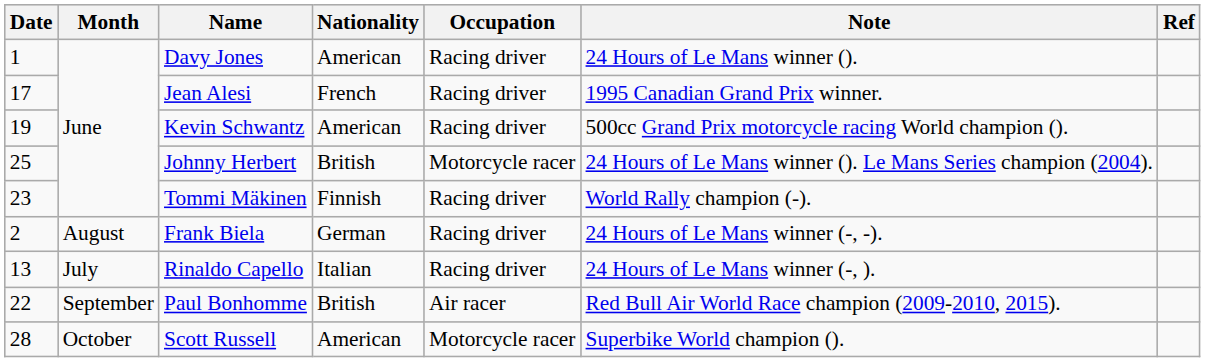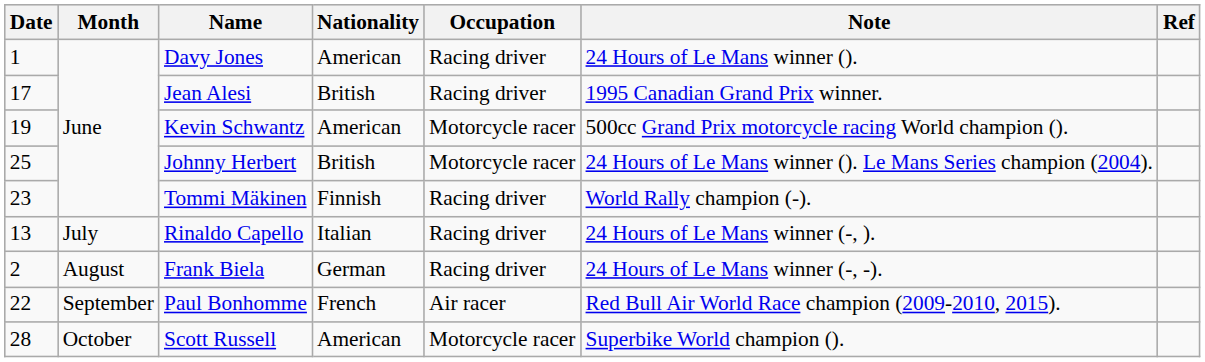 <table class="wikitable" style="font-size:85%;">
 <tr>
 <th>Date</th>
 <th>Month</th>
 <th>Name</th>
 <th>Nationality</th>
 <th>Occupation</th>
 <th>Note</th>
 <th>Ref</th>
 </tr>
 <tr>
 <td>1</td>
 <td rowspan=5>June</td>
 <td><a href='#'>Davy Jones</a></td>
 <td>American</td>
 <td>Racing driver</td>
 <td><a href='#'>24 Hours of Le Mans</a> winner ().</td>
 <td></td>
 </tr>
 <tr>
 <td>17</td>
 <td><a href='#'>Jean Alesi</a></td>
-<td>French</td>
+<td>British</td>
 <td>Racing driver</td>
 <td><a href='#'>1995 Canadian Grand Prix</a> winner.</td>
 <td></td>
 </tr>
 <tr>
 <td>19</td>
 <td><a href='#'>Kevin Schwantz</a></td>
 <td>American</td>
-<td>Racing driver</td>
+<td>Motorcycle racer</td>
 <td>500cc <a href='#'>Grand Prix motorcycle racing</a> World champion ().</td>
 <td></td>
 </tr>
 <tr>
 <td>25</td>
 <td><a href='#'>Johnny Herbert</a></td>
 <td>British</td>
 <td>Motorcycle racer</td>
 <td><a href='#'>24 Hours of Le Mans</a> winner (). <a href='#'>Le Mans Series</a> champion (<a href='#'>2004</a>).</td>
 <td></td>
 </tr>
 <tr>
 <td>23</td>
 <td><a href='#'>Tommi Mäkinen</a></td>
 <td>Finnish</td>
 <td>Racing driver</td>
 <td><a href='#'>World Rally</a> champion (-).</td>
 <td></td>
 </tr>
 <tr>
+<td>13</td>
+<td>July</td>
+<td><a href='#'>Rinaldo Capello</a></td>
+<td>Italian</td>
+<td>Racing driver</td>
+<td><a href='#'>24 Hours of Le Mans</a> winner (-, ).</td>
+<td></td>
+</tr>
+<tr>
 <td>2</td>
 <td>August</td>
 <td><a href='#'>Frank Biela</a></td>
 <td>German</td>
 <td>Racing driver</td>
 <td><a href='#'>24 Hours of Le Mans</a> winner (-, -).</td>
 <td></td>
 </tr>
 <tr>
-<td>13</td>
-<td>July</td>
-<td><a href='#'>Rinaldo Capello</a></td>
-<td>Italian</td>
-<td>Racing driver</td>
-<td><a href='#'>24 Hours of Le Mans</a> winner (-, ).</td>
-<td></td>
-</tr>
-<tr>
 <td>22</td>
 <td>September</td>
 <td><a href='#'>Paul Bonhomme</a></td>
-<td>British</td>
+<td>French</td>
 <td>Air racer</td>
 <td><a href='#'>Red Bull Air World Race</a> champion (<a href='#'>2009</a>-<a href='#'>2010</a>, <a href='#'>2015</a>).</td>
 <td></td>
 </tr>
 <tr>
 <td>28</td>
 <td>October</td>
 <td><a href='#'>Scott Russell</a></td>
 <td>American</td>
 <td>Motorcycle racer</td>
 <td><a href='#'>Superbike World</a> champion ().</td>
 <td></td>
 </tr>
 </table>
